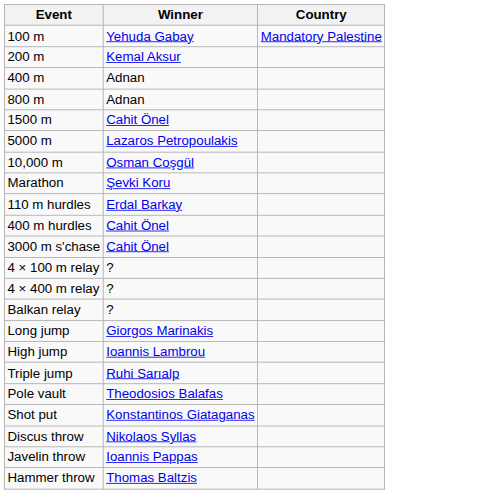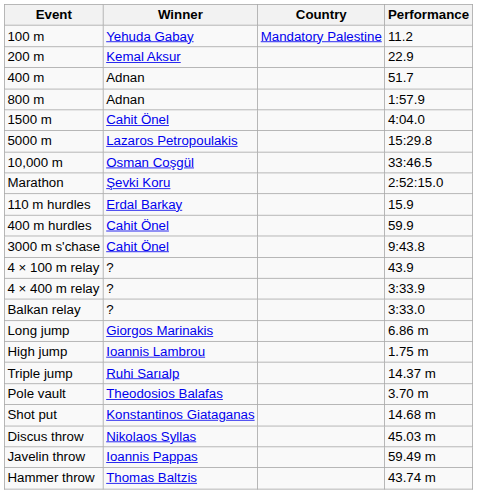 <table class=wikitable>
 <tr>
 <th>Event</th>
 <th>Winner</th>
 <th>Country</th>
+<th>Performance</th>
 </tr>
 <tr>
 <td>100 m</td>
 <td><a href='#'>Yehuda Gabay</a></td>
 <td> <a href='#'>Mandatory Palestine</a></td>
+<td>11.2</td>
 </tr>
 <tr>
 <td>200 m</td>
 <td><a href='#'>Kemal Aksur</a></td>
 <td></td>
+<td>22.9</td>
 </tr>
 <tr>
 <td>400 m</td>
 <td>Adnan</td>
 <td></td>
+<td>51.7</td>
 </tr>
 <tr>
 <td>800 m</td>
 <td>Adnan</td>
 <td></td>
+<td>1:57.9</td>
 </tr>
 <tr>
 <td>1500 m</td>
 <td><a href='#'>Cahit Önel</a></td>
 <td></td>
+<td>4:04.0</td>
 </tr>
 <tr>
 <td>5000 m</td>
 <td><a href='#'>Lazaros Petropoulakis</a></td>
 <td></td>
+<td>15:29.8</td>
 </tr>
 <tr>
 <td>10,000 m</td>
 <td><a href='#'>Osman Coşgül</a></td>
 <td></td>
+<td>33:46.5</td>
 </tr>
 <tr>
 <td>Marathon</td>
 <td><a href='#'>Şevki Koru</a></td>
 <td></td>
+<td>2:52:15.0</td>
 </tr>
 <tr>
 <td>110 m hurdles</td>
 <td><a href='#'>Erdal Barkay</a></td>
 <td></td>
+<td>15.9</td>
 </tr>
 <tr>
 <td>400 m hurdles</td>
 <td><a href='#'>Cahit Önel</a></td>
 <td></td>
+<td>59.9</td>
 </tr>
 <tr>
 <td>3000 m s'chase</td>
 <td><a href='#'>Cahit Önel</a></td>
 <td></td>
+<td>9:43.8</td>
 </tr>
 <tr>
 <td>4 × 100 m relay</td>
 <td>?</td>
 <td></td>
+<td>43.9</td>
 </tr>
 <tr>
 <td>4 × 400 m relay</td>
 <td>?</td>
 <td></td>
+<td>3:33.9</td>
 </tr>
 <tr>
 <td>Balkan relay</td>
 <td>?</td>
 <td></td>
+<td>3:33.0</td>
 </tr>
 <tr>
 <td>Long jump</td>
 <td><a href='#'>Giorgos Marinakis</a></td>
 <td></td>
+<td>6.86 m</td>
 </tr>
 <tr>
 <td>High jump</td>
 <td><a href='#'>Ioannis Lambrou</a></td>
 <td></td>
+<td>1.75 m</td>
 </tr>
 <tr>
 <td>Triple jump</td>
 <td><a href='#'>Ruhi Sarıalp</a></td>
 <td></td>
+<td>14.37 m</td>
 </tr>
 <tr>
 <td>Pole vault</td>
 <td><a href='#'>Theodosios Balafas</a></td>
 <td></td>
+<td>3.70 m</td>
 </tr>
 <tr>
 <td>Shot put</td>
 <td><a href='#'>Konstantinos Giataganas</a></td>
 <td></td>
+<td>14.68 m</td>
 </tr>
 <tr>
 <td>Discus throw</td>
 <td><a href='#'>Nikolaos Syllas</a></td>
 <td></td>
+<td>45.03 m</td>
 </tr>
 <tr>
 <td>Javelin throw</td>
 <td><a href='#'>Ioannis Pappas</a></td>
 <td></td>
+<td>59.49 m</td>
 </tr>
 <tr>
 <td>Hammer throw</td>
 <td><a href='#'>Thomas Baltzis</a></td>
 <td></td>
+<td>43.74 m</td>
 </tr>
 </table>
